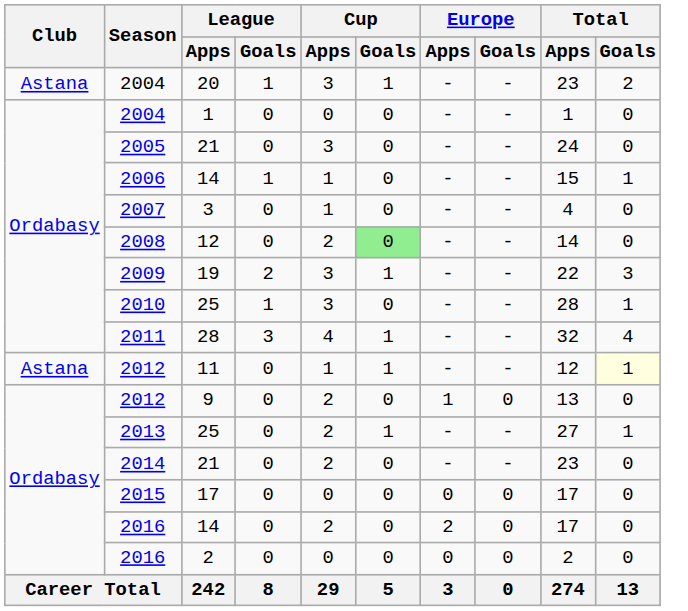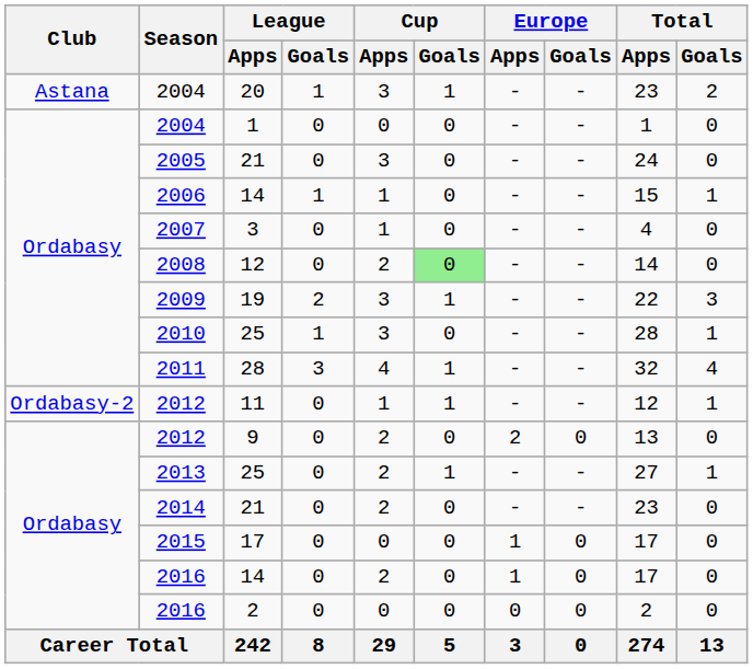 <table class="wikitable" style="font-size:90%; text-align: center;">
 <tr>
 <th rowspan="2">Club</th>
 <th rowspan="2">Season</th>
 <th colspan="2">League</th>
 <th colspan="2">Cup</th>
 <th colspan="2"><a href='#'>Europe</a></th>
 <th colspan="2">Total</th>
 </tr>
 <tr>
 <th>Apps</th>
 <th>Goals</th>
 <th>Apps</th>
 <th>Goals</th>
 <th>Apps</th>
 <th>Goals</th>
 <th>Apps</th>
 <th>Goals</th>
 </tr>
 <tr>
 <td rowspan="1" valign="center"><a href='#'>Astana</a></td>
 <td>2004</td>
 <td>20</td>
 <td>1</td>
 <td>3</td>
 <td>1</td>
 <td>-</td>
 <td>-</td>
 <td>23</td>
 <td>2</td>
 </tr>
 <tr>
 <td rowspan="8" valign="center"><a href='#'>Ordabasy</a></td>
 <td><a href='#'>2004</a></td>
 <td>1</td>
 <td>0</td>
 <td>0</td>
 <td>0</td>
 <td>-</td>
 <td>-</td>
 <td>1</td>
 <td>0</td>
 </tr>
 <tr>
 <td><a href='#'>2005</a></td>
 <td>21</td>
 <td>0</td>
 <td>3</td>
 <td>0</td>
 <td>-</td>
 <td>-</td>
 <td>24</td>
 <td>0</td>
 </tr>
 <tr>
 <td><a href='#'>2006</a></td>
 <td>14</td>
 <td>1</td>
 <td>1</td>
 <td>0</td>
 <td>-</td>
 <td>-</td>
 <td>15</td>
 <td>1</td>
 </tr>
 <tr>
 <td><a href='#'>2007</a></td>
 <td>3</td>
 <td>0</td>
 <td>1</td>
 <td>0</td>
 <td>-</td>
 <td>-</td>
 <td>4</td>
 <td>0</td>
 </tr>
 <tr>
 <td><a href='#'>2008</a></td>
 <td>12</td>
 <td>0</td>
 <td>2</td>
 <td style="background: lightgreen;">0</td>
 <td>-</td>
 <td>-</td>
 <td>14</td>
 <td>0</td>
 </tr>
 <tr>
 <td><a href='#'>2009</a></td>
 <td>19</td>
 <td>2</td>
 <td>3</td>
 <td>1</td>
 <td>-</td>
 <td>-</td>
 <td>22</td>
 <td>3</td>
 </tr>
 <tr>
 <td><a href='#'>2010</a></td>
 <td>25</td>
 <td>1</td>
 <td>3</td>
 <td>0</td>
 <td>-</td>
 <td>-</td>
 <td>28</td>
 <td>1</td>
 </tr>
 <tr>
 <td><a href='#'>2011</a></td>
 <td>28</td>
 <td>3</td>
 <td>4</td>
 <td>1</td>
 <td>-</td>
 <td>-</td>
 <td>32</td>
 <td>4</td>
 </tr>
 <tr>
-<td rowspan="1" valign="center"><a href='#'>Astana</a></td>
+<td><a href='#'>Ordabasy-2</a></td>
 <td><a href='#'>2012</a></td>
 <td>11</td>
 <td>0</td>
 <td>1</td>
 <td>1</td>
 <td>-</td>
 <td>-</td>
 <td>12</td>
-<td style="background: lightyellow;">1</td>
+<td>1</td>
 </tr>
 <tr>
 <td rowspan="6" valign="center"><a href='#'>Ordabasy</a></td>
 <td><a href='#'>2012</a></td>
 <td>9</td>
 <td>0</td>
 <td>2</td>
 <td>0</td>
-<td>1</td>
+<td>2</td>
 <td>0</td>
 <td>13</td>
 <td>0</td>
 </tr>
 <tr>
 <td><a href='#'>2013</a></td>
 <td>25</td>
 <td>0</td>
 <td>2</td>
 <td>1</td>
 <td>-</td>
 <td>-</td>
 <td>27</td>
 <td>1</td>
 </tr>
 <tr>
 <td><a href='#'>2014</a></td>
 <td>21</td>
 <td>0</td>
 <td>2</td>
 <td>0</td>
 <td>-</td>
 <td>-</td>
 <td>23</td>
 <td>0</td>
 </tr>
 <tr>
 <td><a href='#'>2015</a></td>
 <td>17</td>
 <td>0</td>
 <td>0</td>
 <td>0</td>
-<td>0</td>
+<td>1</td>
 <td>0</td>
 <td>17</td>
 <td>0</td>
 </tr>
 <tr>
 <td><a href='#'>2016</a></td>
 <td>14</td>
 <td>0</td>
 <td>2</td>
 <td>0</td>
-<td>2</td>
+<td>1</td>
 <td>0</td>
 <td>17</td>
 <td>0</td>
 </tr>
 <tr>
 <td><a href='#'>2016</a></td>
 <td>2</td>
 <td>0</td>
 <td>0</td>
 <td>0</td>
 <td>0</td>
 <td>0</td>
 <td>2</td>
 <td>0</td>
 </tr>
 <tr>
 <th colspan="2">Career Total</th>
 <th>242</th>
 <th>8</th>
 <th>29</th>
 <th>5</th>
 <th>3</th>
 <th>0</th>
 <th>274</th>
 <th>13</th>
 </tr>
 </table>
